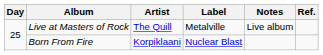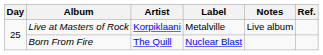 <table class="wikitable">
 <tr>
 <th>Day</th>
 <th>Album</th>
 <th>Artist</th>
 <th>Label</th>
 <th>Notes</th>
 <th>Ref.</th>
 </tr>
 <tr>
 <td rowspan="2" style="text-align:center;">25</td>
 <td><em>Live at Masters of Rock</em></td>
-<td><a href='#'>The Quill</a></td>
+<td><a href='#'>Korpiklaani</a></td>
 <td>Metalville</td>
 <td>Live album</td>
 <td style="text-align:center;"></td>
 </tr>
 <tr>
 <td><em>Born From Fire</em></td>
-<td><a href='#'>Korpiklaani</a></td>
+<td><a href='#'>The Quill</a></td>
 <td><a href='#'>Nuclear Blast</a></td>
 <td></td>
 <td style="text-align:center;"></td>
 </tr>
 </table>
